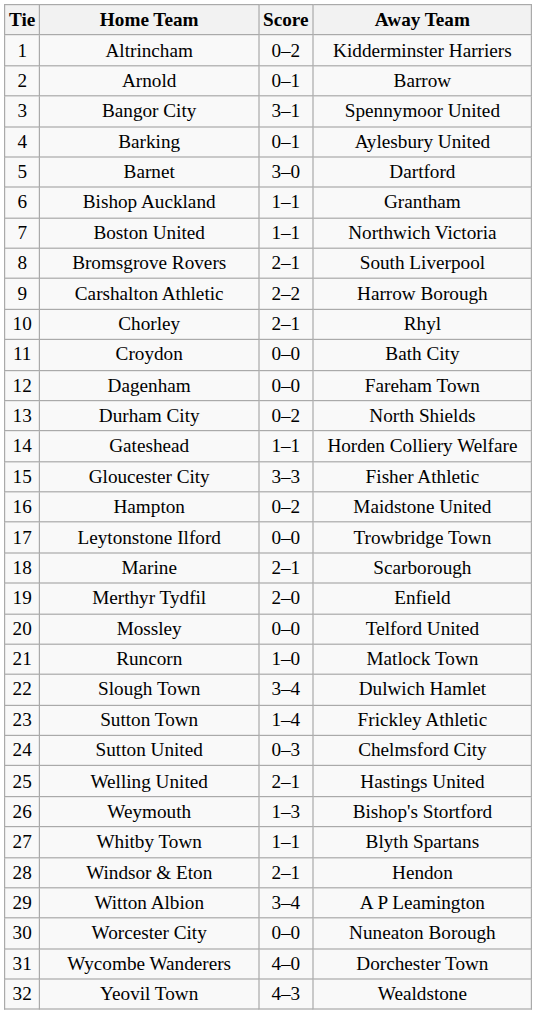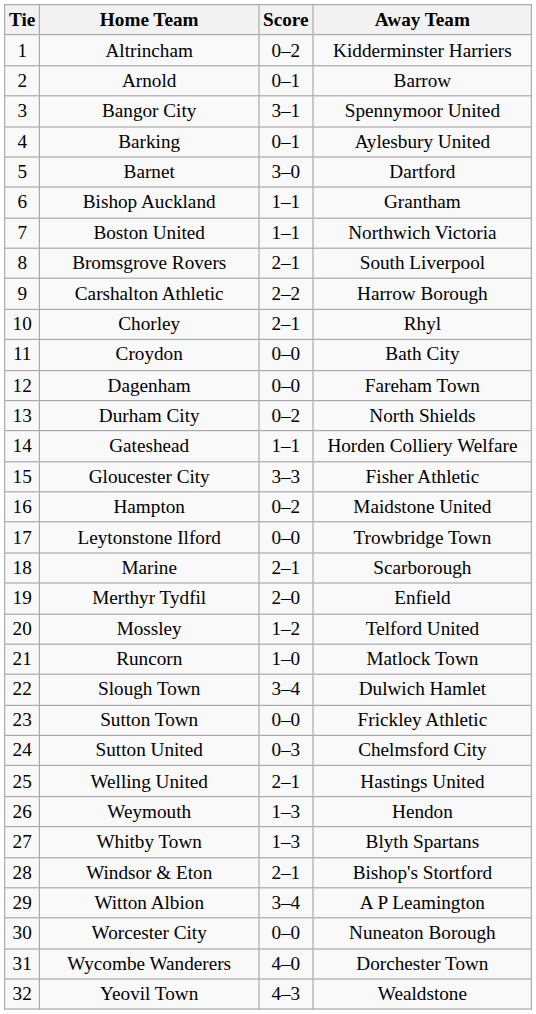 <table class="wikitable" style="text-align:center;">
 <tr>
 <th width=20>Tie</th>
 <th width=175>Home Team</th>
 <th width=20>Score</th>
 <th width=175>Away Team</th>
 </tr>
 <tr>
 <td>1</td>
 <td>Altrincham</td>
 <td>0–2</td>
 <td>Kidderminster Harriers</td>
 </tr>
 <tr>
 <td>2</td>
 <td>Arnold</td>
 <td>0–1</td>
 <td>Barrow</td>
 </tr>
 <tr>
 <td>3</td>
 <td>Bangor City</td>
 <td>3–1</td>
 <td>Spennymoor United</td>
 </tr>
 <tr>
 <td>4</td>
 <td>Barking</td>
 <td>0–1</td>
 <td>Aylesbury United</td>
 </tr>
 <tr>
 <td>5</td>
 <td>Barnet</td>
 <td>3–0</td>
 <td>Dartford</td>
 </tr>
 <tr>
 <td>6</td>
 <td>Bishop Auckland</td>
 <td>1–1</td>
 <td>Grantham</td>
 </tr>
 <tr>
 <td>7</td>
 <td>Boston United</td>
 <td>1–1</td>
 <td>Northwich Victoria</td>
 </tr>
 <tr>
 <td>8</td>
 <td>Bromsgrove Rovers</td>
 <td>2–1</td>
 <td>South Liverpool</td>
 </tr>
 <tr>
 <td>9</td>
 <td>Carshalton Athletic</td>
 <td>2–2</td>
 <td>Harrow Borough</td>
 </tr>
 <tr>
 <td>10</td>
 <td>Chorley</td>
 <td>2–1</td>
 <td>Rhyl</td>
 </tr>
 <tr>
 <td>11</td>
 <td>Croydon</td>
 <td>0–0</td>
 <td>Bath City</td>
 </tr>
 <tr>
 <td>12</td>
 <td>Dagenham</td>
 <td>0–0</td>
 <td>Fareham Town</td>
 </tr>
 <tr>
 <td>13</td>
 <td>Durham City</td>
 <td>0–2</td>
 <td>North Shields</td>
 </tr>
 <tr>
 <td>14</td>
 <td>Gateshead</td>
 <td>1–1</td>
 <td>Horden Colliery Welfare</td>
 </tr>
 <tr>
 <td>15</td>
 <td>Gloucester City</td>
 <td>3–3</td>
 <td>Fisher Athletic</td>
 </tr>
 <tr>
 <td>16</td>
 <td>Hampton</td>
 <td>0–2</td>
 <td>Maidstone United</td>
 </tr>
 <tr>
 <td>17</td>
 <td>Leytonstone Ilford</td>
 <td>0–0</td>
 <td>Trowbridge Town</td>
 </tr>
 <tr>
 <td>18</td>
 <td>Marine</td>
 <td>2–1</td>
 <td>Scarborough</td>
 </tr>
 <tr>
 <td>19</td>
 <td>Merthyr Tydfil</td>
 <td>2–0</td>
 <td>Enfield</td>
 </tr>
 <tr>
 <td>20</td>
 <td>Mossley</td>
-<td>0–0</td>
+<td>1–2</td>
 <td>Telford United</td>
 </tr>
 <tr>
 <td>21</td>
 <td>Runcorn</td>
 <td>1–0</td>
 <td>Matlock Town</td>
 </tr>
 <tr>
 <td>22</td>
 <td>Slough Town</td>
 <td>3–4</td>
 <td>Dulwich Hamlet</td>
 </tr>
 <tr>
 <td>23</td>
 <td>Sutton Town</td>
-<td>1–4</td>
+<td>0–0</td>
 <td>Frickley Athletic</td>
 </tr>
 <tr>
 <td>24</td>
 <td>Sutton United</td>
 <td>0–3</td>
 <td>Chelmsford City</td>
 </tr>
 <tr>
 <td>25</td>
 <td>Welling United</td>
 <td>2–1</td>
 <td>Hastings United</td>
 </tr>
 <tr>
 <td>26</td>
 <td>Weymouth</td>
 <td>1–3</td>
-<td>Bishop's Stortford</td>
+<td>Hendon</td>
 </tr>
 <tr>
 <td>27</td>
 <td>Whitby Town</td>
-<td>1–1</td>
+<td>1–3</td>
 <td>Blyth Spartans</td>
 </tr>
 <tr>
 <td>28</td>
 <td>Windsor & Eton</td>
 <td>2–1</td>
-<td>Hendon</td>
+<td>Bishop's Stortford</td>
 </tr>
 <tr>
 <td>29</td>
 <td>Witton Albion</td>
 <td>3–4</td>
 <td>A P Leamington</td>
 </tr>
 <tr>
 <td>30</td>
 <td>Worcester City</td>
 <td>0–0</td>
 <td>Nuneaton Borough</td>
 </tr>
 <tr>
 <td>31</td>
 <td>Wycombe Wanderers</td>
 <td>4–0</td>
 <td>Dorchester Town</td>
 </tr>
 <tr>
 <td>32</td>
 <td>Yeovil Town</td>
 <td>4–3</td>
 <td>Wealdstone</td>
 </tr>
 </table>
